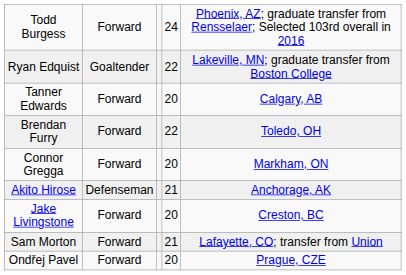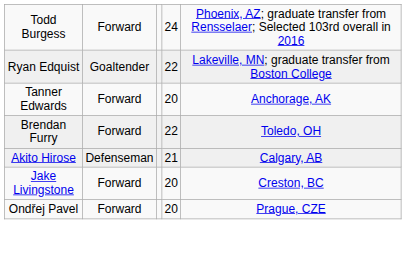 <table class="wikitable" width="60%">
 <tr align="center" bgcolor="">
 <td>Todd Burgess</td>
 <td>Forward</td>
 <td></td>
 <td>24</td>
 <td><a href='#'>Phoenix, AZ</a>; graduate transfer from <a href='#'>Rensselaer</a>; Selected 103rd overall in <a href='#'>2016</a></td>
 </tr>
 <tr align="center" bgcolor="f0f0f0">
 <td>Ryan Edquist</td>
 <td>Goaltender</td>
 <td></td>
 <td>22</td>
 <td><a href='#'>Lakeville, MN</a>; graduate transfer from <a href='#'>Boston College</a></td>
 </tr>
 <tr align="center" bgcolor="">
 <td>Tanner Edwards</td>
 <td>Forward</td>
 <td></td>
 <td>20</td>
-<td><a href='#'>Calgary, AB</a></td>
+<td><a href='#'>Anchorage, AK</a></td>
 </tr>
 <tr align="center" bgcolor="f0f0f0">
 <td>Brendan Furry</td>
 <td>Forward</td>
 <td></td>
 <td>22</td>
 <td><a href='#'>Toledo, OH</a></td>
 </tr>
-<tr align="center" bgcolor="">
-<td>Connor Gregga</td>
-<td>Forward</td>
-<td></td>
-<td>20</td>
-<td><a href='#'>Markham, ON</a></td>
-</tr>
 <tr align="center" bgcolor="f0f0f0">
 <td><a href='#'>Akito Hirose</a></td>
 <td>Defenseman</td>
 <td></td>
 <td>21</td>
-<td><a href='#'>Anchorage, AK</a></td>
+<td><a href='#'>Calgary, AB</a></td>
 </tr>
 <tr align="center" bgcolor="">
 <td><a href='#'>Jake Livingstone</a></td>
 <td>Forward</td>
 <td></td>
 <td>20</td>
 <td><a href='#'>Creston, BC</a></td>
-</tr>
-<tr align="center" bgcolor="f0f0f0">
-<td>Sam Morton</td>
-<td>Forward</td>
-<td></td>
-<td>21</td>
-<td><a href='#'>Lafayette, CO</a>; transfer from <a href='#'>Union</a></td>
 </tr>
 <tr align="center" bgcolor="">
 <td>Ondřej Pavel</td>
 <td>Forward</td>
 <td></td>
 <td>20</td>
 <td><a href='#'>Prague, CZE</a></td>
 </tr>
 </table>
